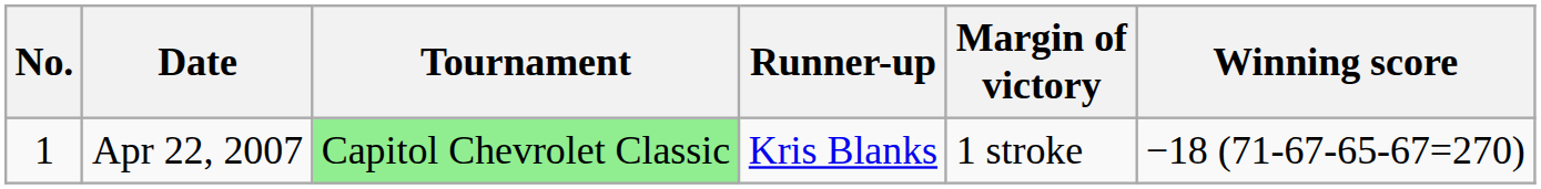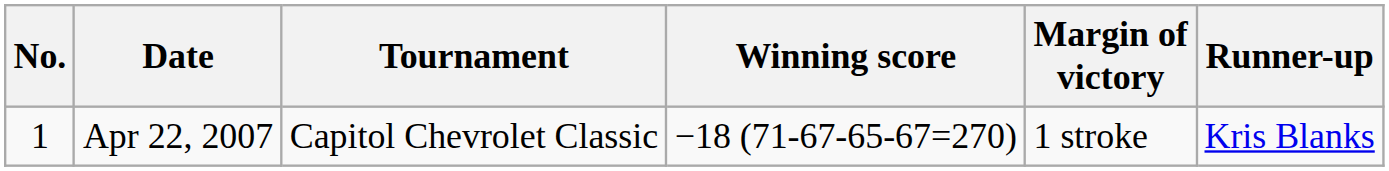 <table class="wikitable" style="font-size:95%;">
 <tr>
 <th>No.</th>
 <th>Date</th>
 <th>Tournament</th>
+<th>Winning score</th>
+<th>Margin of<br>victory</th>
 <th>Runner-up</th>
-<th>Margin of<br>victory</th>
-<th>Winning score</th>
 </tr>
 <tr>
 <td align=center>1</td>
 <td align=right>Apr 22, 2007</td>
-<td style="background: lightgreen;">Capitol Chevrolet Classic</td>
+<td>Capitol Chevrolet Classic</td>
+<td>−18 (71-67-65-67=270)</td>
+<td>1 stroke</td>
 <td> <a href='#'>Kris Blanks</a></td>
-<td>1 stroke</td>
-<td>−18 (71-67-65-67=270)</td>
 </tr>
 </table>
